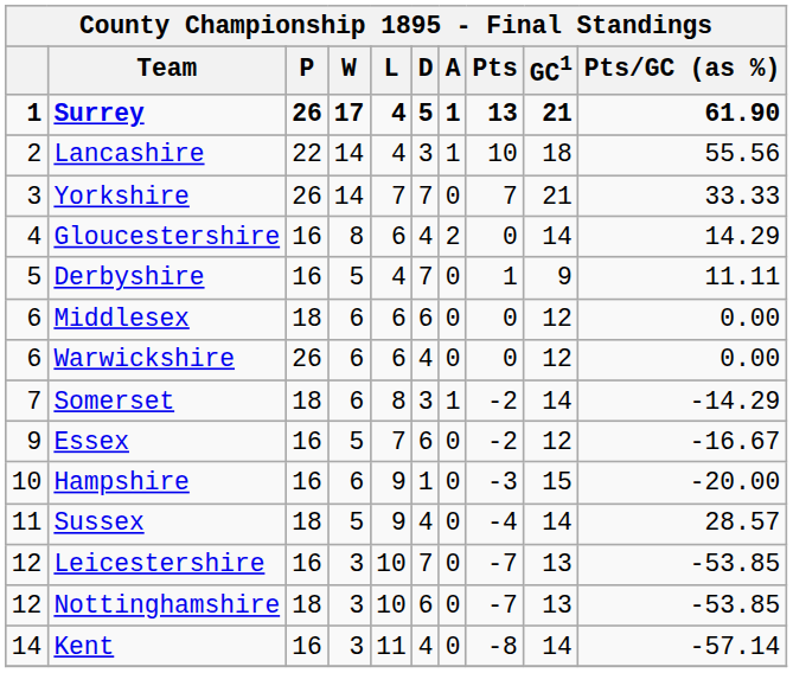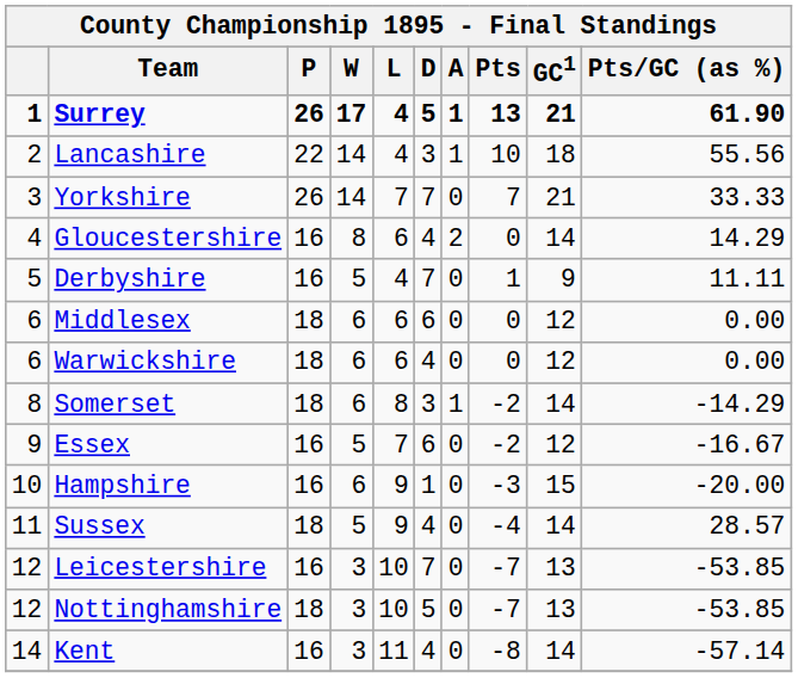 <table class="wikitable">
 <tr>
 <th colspan="10">County Championship 1895 - Final Standings</th>
 </tr>
 <tr bgcolor="#efefef">
 <th></th>
 <th>Team</th>
 <th>P</th>
 <th>W</th>
 <th>L</th>
 <th>D</th>
 <th>A</th>
 <th>Pts</th>
 <th>GC<sup>1</sup></th>
 <th>Pts/GC (as %)</th>
 </tr>
 <tr align="right">
 <td><strong>1</strong></td>
 <td align="left"><strong><a href='#'>Surrey</a></strong></td>
 <td><strong>26</strong></td>
 <td><strong>17</strong></td>
 <td><strong>4</strong></td>
 <td><strong>5</strong></td>
 <td><strong>1</strong></td>
 <td><strong>13</strong></td>
 <td><strong>21</strong></td>
 <td><strong>61.90</strong></td>
 </tr>
 <tr align="right">
 <td>2</td>
 <td align="left"><a href='#'>Lancashire</a></td>
 <td>22</td>
 <td>14</td>
 <td>4</td>
 <td>3</td>
 <td>1</td>
 <td>10</td>
 <td>18</td>
 <td>55.56</td>
 </tr>
 <tr align="right">
 <td>3</td>
 <td align="left"><a href='#'>Yorkshire</a></td>
 <td>26</td>
 <td>14</td>
 <td>7</td>
 <td>7</td>
 <td>0</td>
 <td>7</td>
 <td>21</td>
 <td>33.33</td>
 </tr>
 <tr align="right">
 <td>4</td>
 <td align="left"><a href='#'>Gloucestershire</a></td>
 <td>16</td>
 <td>8</td>
 <td>6</td>
 <td>4</td>
 <td>2</td>
 <td>0</td>
 <td>14</td>
 <td>14.29</td>
 </tr>
 <tr align="right">
 <td>5</td>
 <td align="left"><a href='#'>Derbyshire</a></td>
 <td>16</td>
 <td>5</td>
 <td>4</td>
 <td>7</td>
 <td>0</td>
 <td>1</td>
 <td>9</td>
 <td>11.11</td>
 </tr>
 <tr align="right">
 <td>6</td>
 <td align="left"><a href='#'>Middlesex</a></td>
 <td>18</td>
 <td>6</td>
 <td>6</td>
 <td>6</td>
 <td>0</td>
 <td>0</td>
 <td>12</td>
 <td>0.00</td>
 </tr>
 <tr align="right">
 <td>6</td>
 <td align="left"><a href='#'>Warwickshire</a></td>
-<td>26</td>
+<td>18</td>
 <td>6</td>
 <td>6</td>
 <td>4</td>
 <td>0</td>
 <td>0</td>
 <td>12</td>
 <td>0.00</td>
 </tr>
 <tr align="right">
-<td>7</td>
+<td>8</td>
 <td align="left"><a href='#'>Somerset</a></td>
 <td>18</td>
 <td>6</td>
 <td>8</td>
 <td>3</td>
 <td>1</td>
 <td>-2</td>
 <td>14</td>
 <td>-14.29</td>
 </tr>
 <tr align="right">
 <td>9</td>
 <td align="left"><a href='#'>Essex</a></td>
 <td>16</td>
 <td>5</td>
 <td>7</td>
 <td>6</td>
 <td>0</td>
 <td>-2</td>
 <td>12</td>
 <td>-16.67</td>
 </tr>
 <tr align="right">
 <td>10</td>
 <td align="left"><a href='#'>Hampshire</a></td>
 <td>16</td>
 <td>6</td>
 <td>9</td>
 <td>1</td>
 <td>0</td>
 <td>-3</td>
 <td>15</td>
 <td>-20.00</td>
 </tr>
 <tr align="right">
 <td>11</td>
 <td align="left"><a href='#'>Sussex</a></td>
 <td>18</td>
 <td>5</td>
 <td>9</td>
 <td>4</td>
 <td>0</td>
 <td>-4</td>
 <td>14</td>
 <td>28.57</td>
 </tr>
 <tr align="right">
 <td>12</td>
 <td align="left"><a href='#'>Leicestershire</a></td>
 <td>16</td>
 <td>3</td>
 <td>10</td>
 <td>7</td>
 <td>0</td>
 <td>-7</td>
 <td>13</td>
 <td>-53.85</td>
 </tr>
 <tr align="right">
 <td>12</td>
 <td align="left"><a href='#'>Nottinghamshire</a></td>
 <td>18</td>
 <td>3</td>
 <td>10</td>
-<td>6</td>
+<td>5</td>
 <td>0</td>
 <td>-7</td>
 <td>13</td>
 <td>-53.85</td>
 </tr>
 <tr align="right">
 <td>14</td>
 <td align="left"><a href='#'>Kent</a></td>
 <td>16</td>
 <td>3</td>
 <td>11</td>
 <td>4</td>
 <td>0</td>
 <td>-8</td>
 <td>14</td>
 <td>-57.14</td>
 </tr>
 <tr>
 </tr>
 </table>
